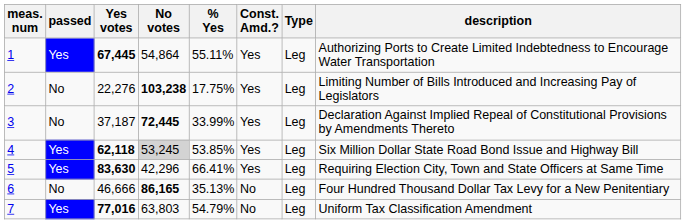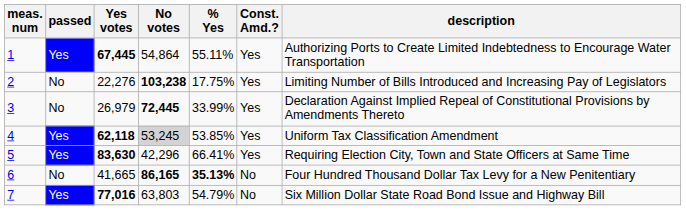 <table class="wikitable sortable">
 <tr>
 <th>meas.<br>num</th>
 <th>passed</th>
 <th>Yes<br>votes</th>
 <th>No<br>votes</th>
 <th>%<br>Yes</th>
 <th>Const.<br>Amd.?</th>
-<th>Type</th>
 <th>description</th>
 </tr>
 <tr>
 <td><a href='#'>1</a></td>
 <td style="background:blue;color:white">Yes</td>
 <td><strong>67,445</strong></td>
 <td>54,864</td>
 <td>55.11%</td>
 <td>Yes</td>
-<td>Leg</td>
 <td>Authorizing Ports to Create Limited Indebtedness to Encourage Water Transportation</td>
 </tr>
 <tr>
 <td><a href='#'>2</a></td>
 <td>No</td>
 <td>22,276</td>
 <td><strong>103,238</strong></td>
 <td>17.75%</td>
 <td>Yes</td>
-<td>Leg</td>
 <td>Limiting Number of Bills Introduced and Increasing Pay of Legislators</td>
 </tr>
 <tr>
 <td><a href='#'>3</a></td>
 <td>No</td>
-<td>37,187</td>
+<td>26,979</td>
 <td><strong>72,445</strong></td>
 <td>33.99%</td>
 <td>Yes</td>
-<td>Leg</td>
 <td>Declaration Against Implied Repeal of Constitutional Provisions by Amendments Thereto</td>
 </tr>
 <tr>
 <td><a href='#'>4</a></td>
 <td style="background:blue;color:white">Yes</td>
 <td><strong>62,118</strong></td>
 <td style="background: lightgrey;">53,245</td>
 <td>53.85%</td>
 <td>Yes</td>
-<td>Leg</td>
-<td>Six Million Dollar State Road Bond Issue and Highway Bill</td>
+<td>Uniform Tax Classification Amendment</td>
 </tr>
 <tr>
 <td><a href='#'>5</a></td>
 <td style="background:blue;color:white">Yes</td>
 <td><strong>83,630</strong></td>
 <td>42,296</td>
 <td>66.41%</td>
 <td>Yes</td>
-<td>Leg</td>
 <td>Requiring Election City, Town and State Officers at Same Time</td>
 </tr>
 <tr>
 <td><a href='#'>6</a></td>
 <td>No</td>
-<td>46,666</td>
+<td>41,665</td>
 <td><strong>86,165</strong></td>
-<td>35.13%</td>
+<td><strong>35.13%</strong></td>
 <td>No</td>
-<td>Leg</td>
 <td>Four Hundred Thousand Dollar Tax Levy for a New Penitentiary</td>
 </tr>
 <tr>
 <td><a href='#'>7</a></td>
 <td style="background:blue;color:white">Yes</td>
 <td><strong>77,016</strong></td>
 <td>63,803</td>
 <td>54.79%</td>
 <td>No</td>
-<td>Leg</td>
-<td>Uniform Tax Classification Amendment</td>
+<td>Six Million Dollar State Road Bond Issue and Highway Bill</td>
 </tr>
 </table>
